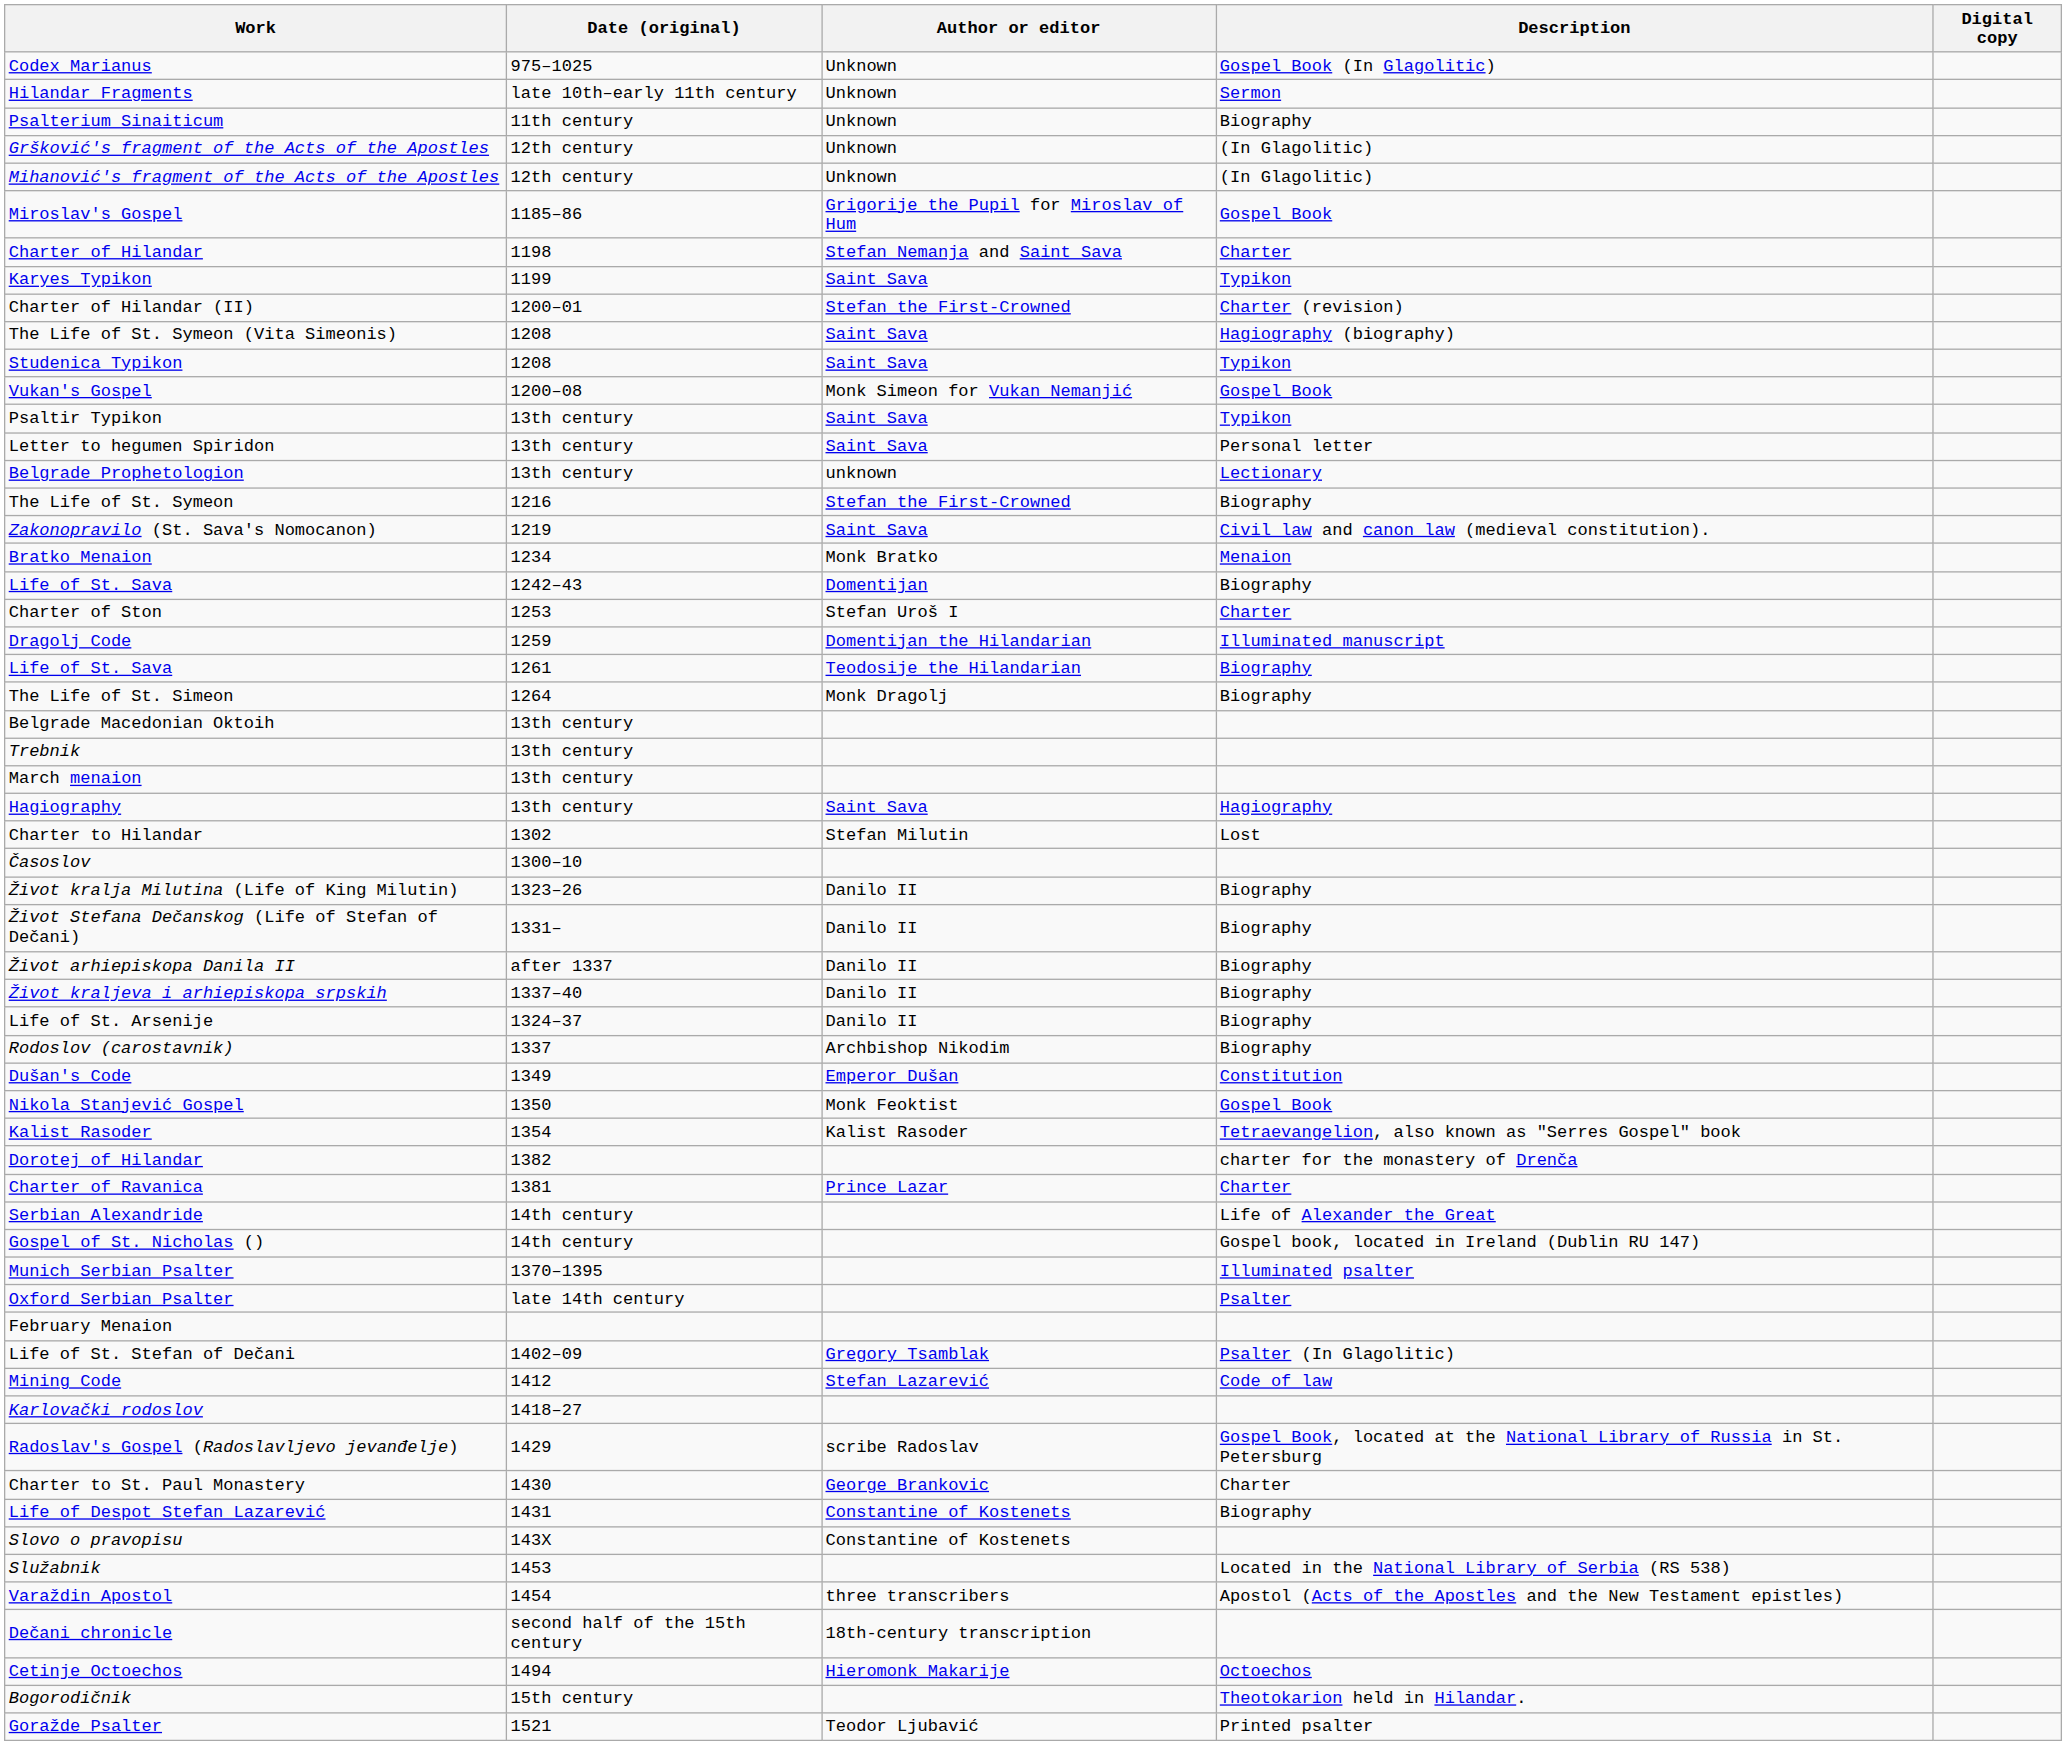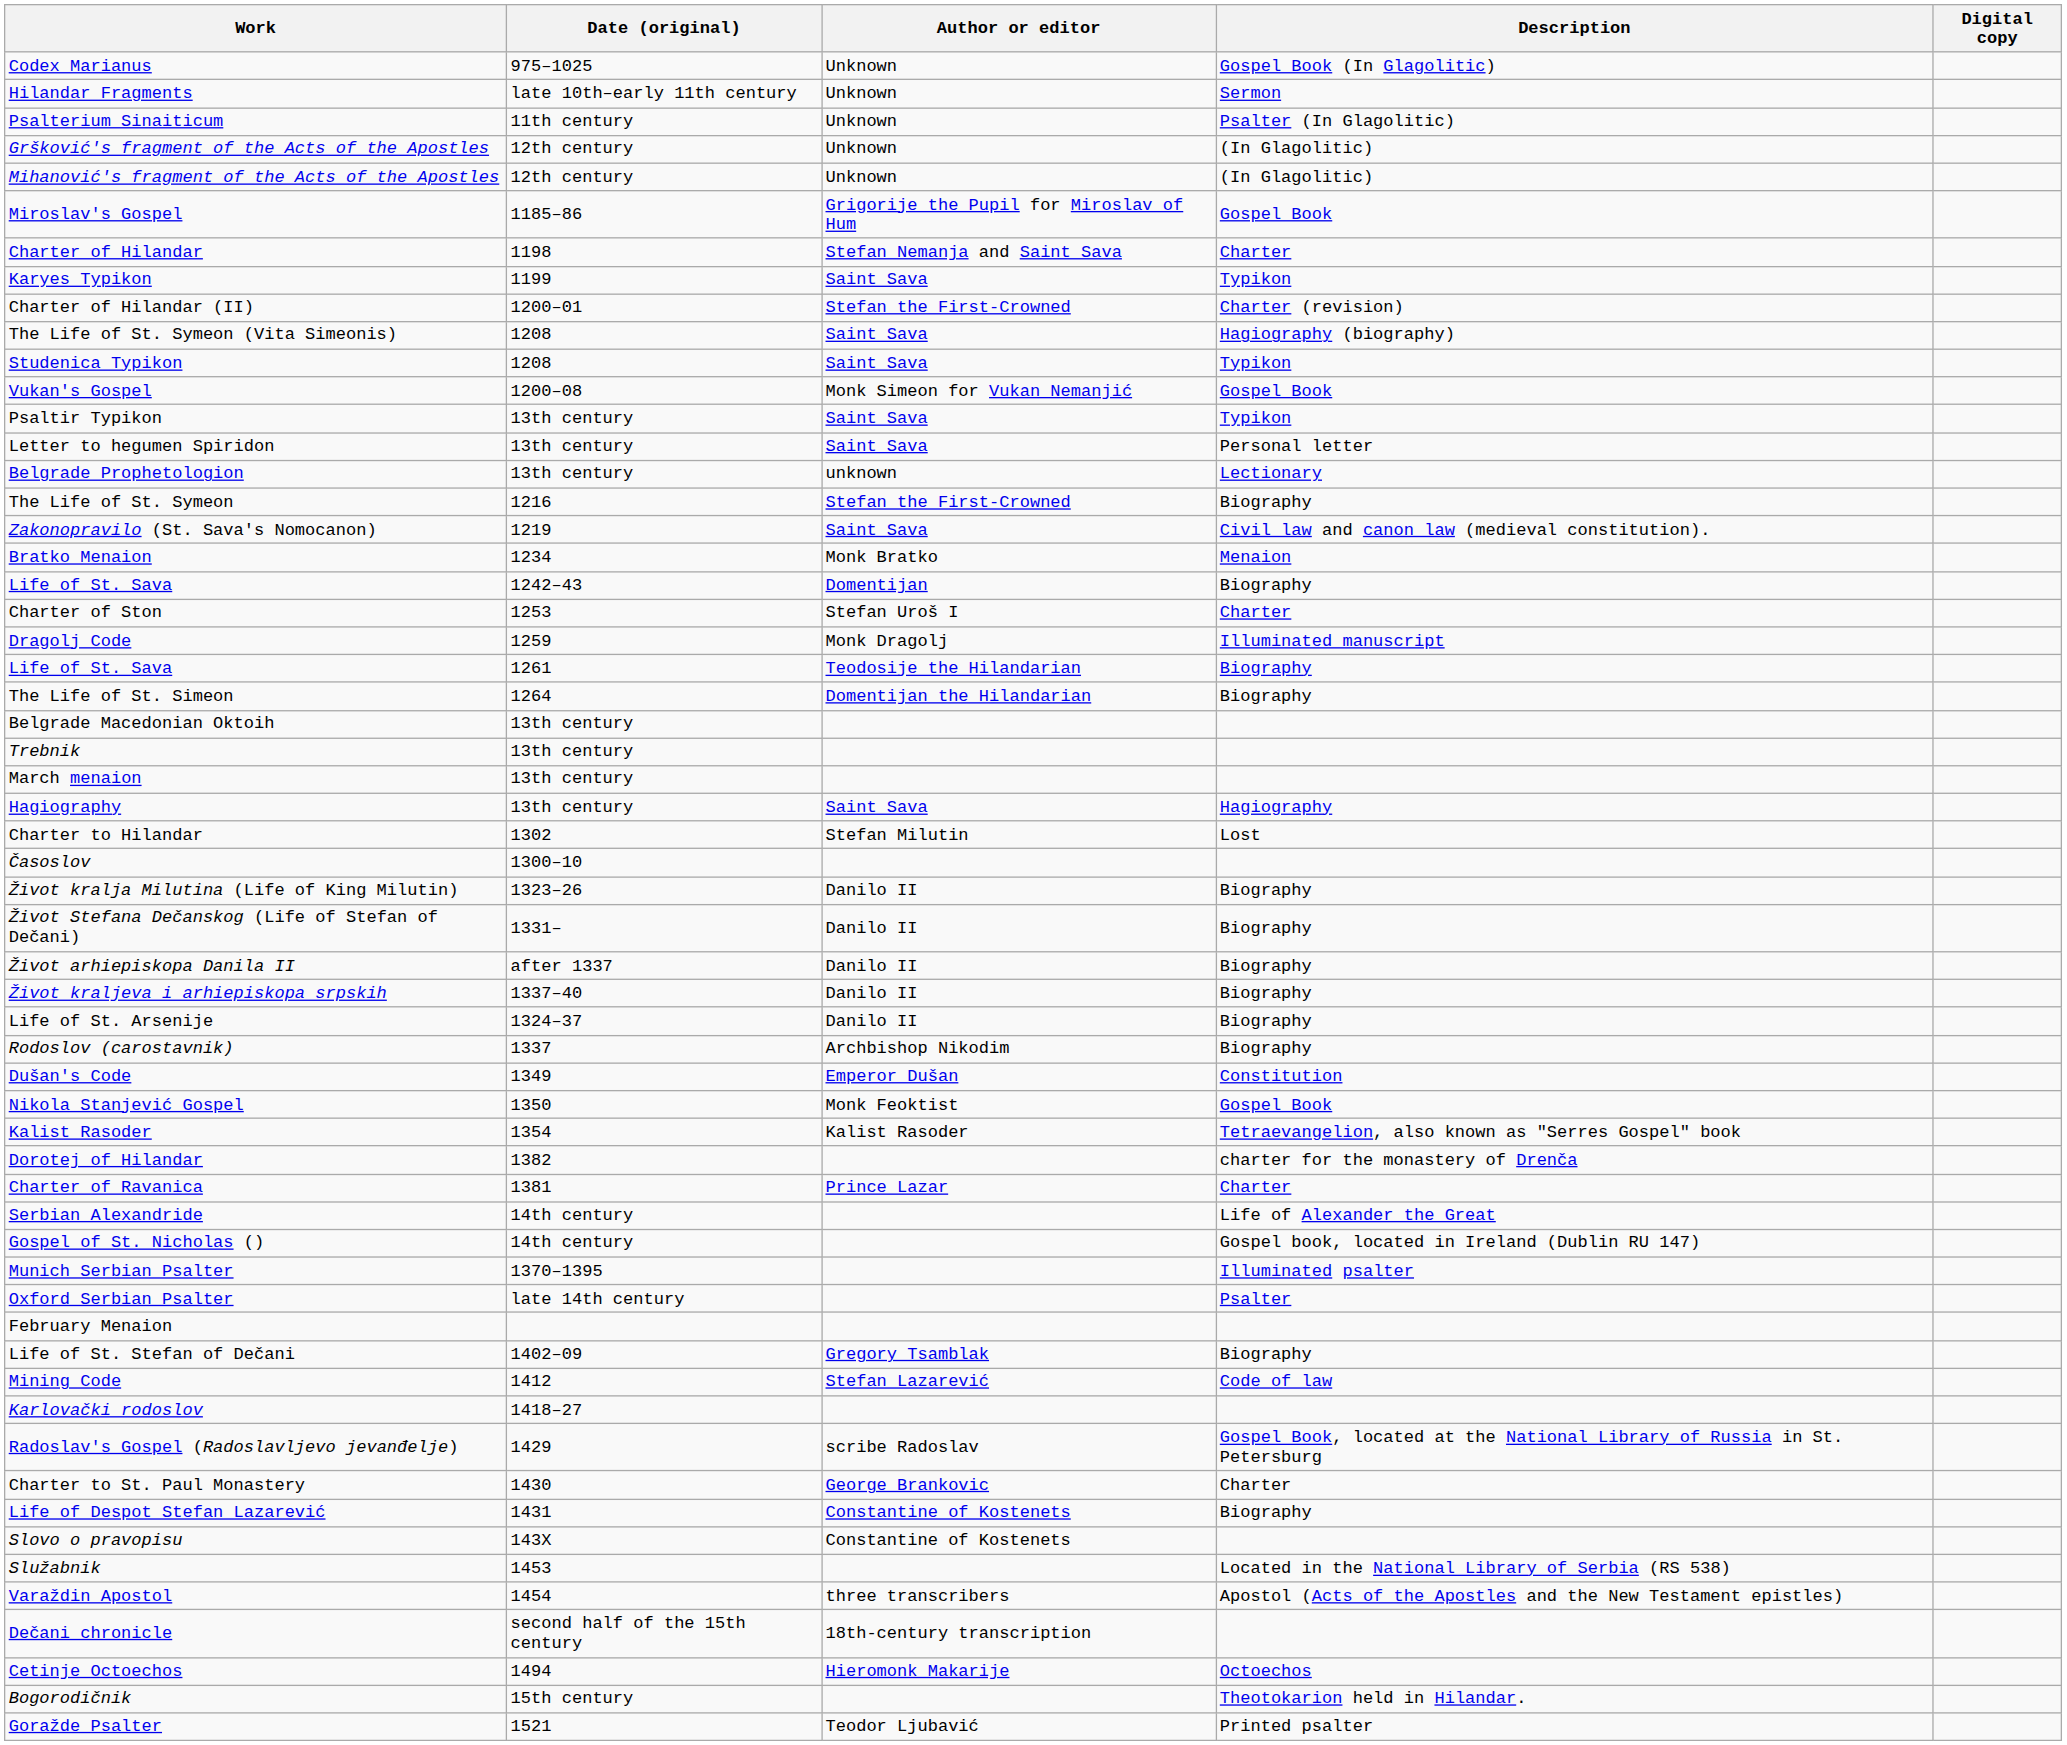 <table align="center" class="wikitable sortable">
 <tr>
 <th>Work</th>
 <th>Date (original)</th>
 <th>Author or editor</th>
 <th>Description</th>
 <th>Digital copy</th>
 </tr>
 <tr>
 <td><a href='#'>Codex Marianus</a> </td>
 <td>975–1025</td>
 <td>Unknown</td>
 <td><a href='#'>Gospel Book</a> (In <a href='#'>Glagolitic</a>)</td>
 <td></td>
 </tr>
 <tr>
 <td><a href='#'>Hilandar Fragments</a> </td>
 <td>late 10th–early 11th century</td>
 <td>Unknown</td>
 <td><a href='#'>Sermon</a></td>
 <td></td>
 </tr>
 <tr>
 <td><a href='#'>Psalterium Sinaiticum</a> </td>
 <td>11th century</td>
 <td>Unknown</td>
-<td>Biography</td>
+<td><a href='#'>Psalter</a> (In Glagolitic)</td>
 <td></td>
 </tr>
 <tr>
 <td><em><a href='#'>Gršković's fragment of the Acts of the Apostles</a></em></td>
 <td>12th century</td>
 <td>Unknown</td>
 <td>(In Glagolitic)</td>
 <td></td>
 </tr>
 <tr>
 <td><em><a href='#'>Mihanović's fragment of the Acts of the Apostles</a></em></td>
 <td>12th century</td>
 <td>Unknown</td>
 <td>(In Glagolitic)</td>
 <td></td>
 </tr>
 <tr>
 <td><a href='#'>Miroslav's Gospel</a> </td>
 <td>1185–86</td>
 <td><a href='#'>Grigorije the Pupil</a> for <a href='#'>Miroslav of Hum</a></td>
 <td><a href='#'>Gospel Book</a></td>
 <td></td>
 </tr>
 <tr>
 <td><a href='#'>Charter of Hilandar</a></td>
 <td>1198</td>
 <td><a href='#'>Stefan Nemanja</a> and <a href='#'>Saint Sava</a></td>
 <td><a href='#'>Charter</a></td>
 <td></td>
 </tr>
 <tr>
 <td><a href='#'>Karyes Typikon</a> </td>
 <td>1199</td>
 <td><a href='#'>Saint Sava</a></td>
 <td><a href='#'>Typikon</a></td>
 <td></td>
 </tr>
 <tr>
 <td>Charter of Hilandar (II) </td>
 <td>1200–01</td>
 <td><a href='#'>Stefan the First-Crowned</a></td>
 <td><a href='#'>Charter</a> (revision)</td>
 <td></td>
 </tr>
 <tr>
 <td>The Life of St. Symeon (Vita Simeonis)</td>
 <td>1208</td>
 <td><a href='#'>Saint Sava</a></td>
 <td><a href='#'>Hagiography</a> (biography)</td>
 <td></td>
 </tr>
 <tr>
 <td><a href='#'>Studenica Typikon</a> </td>
 <td>1208</td>
 <td><a href='#'>Saint Sava</a></td>
 <td><a href='#'>Typikon</a></td>
 <td></td>
 </tr>
 <tr>
 <td><a href='#'>Vukan's Gospel</a> </td>
 <td>1200–08</td>
 <td>Monk Simeon for <a href='#'>Vukan Nemanjić</a></td>
 <td><a href='#'>Gospel Book</a></td>
 <td></td>
 </tr>
 <tr>
 <td>Psaltir Typikon</td>
 <td>13th century</td>
 <td><a href='#'>Saint Sava</a></td>
 <td><a href='#'>Typikon</a></td>
 <td></td>
 </tr>
 <tr>
 <td>Letter to hegumen Spiridon</td>
 <td>13th century</td>
 <td><a href='#'>Saint Sava</a></td>
 <td>Personal letter</td>
 <td></td>
 </tr>
 <tr>
 <td><a href='#'>Belgrade Prophetologion</a></td>
 <td>13th century</td>
 <td>unknown</td>
 <td><a href='#'>Lectionary</a></td>
 <td></td>
 </tr>
 <tr>
 <td>The Life of St. Symeon</td>
 <td>1216</td>
 <td><a href='#'>Stefan the First-Crowned</a></td>
 <td>Biography</td>
 <td></td>
 </tr>
 <tr>
 <td><em><a href='#'>Zakonopravilo</a></em> (St. Sava's Nomocanon) </td>
 <td>1219</td>
 <td><a href='#'>Saint Sava</a></td>
 <td><a href='#'>Civil law</a> and <a href='#'>canon law</a> (medieval constitution).</td>
 <td></td>
 </tr>
 <tr>
 <td><a href='#'>Bratko Menaion</a></td>
 <td>1234</td>
 <td>Monk Bratko</td>
 <td><a href='#'>Menaion</a></td>
 <td></td>
 </tr>
 <tr>
 <td><a href='#'>Life of St. Sava</a></td>
 <td>1242–43</td>
 <td><a href='#'>Domentijan</a></td>
 <td>Biography</td>
 <td></td>
 </tr>
 <tr>
 <td>Charter of Ston</td>
 <td>1253</td>
 <td>Stefan Uroš I</td>
 <td><a href='#'>Charter</a></td>
 <td></td>
 </tr>
 <tr>
 <td><a href='#'>Dragolj Code</a></td>
 <td>1259</td>
-<td><a href='#'>Domentijan the Hilandarian</a></td>
+<td>Monk Dragolj</td>
 <td><a href='#'>Illuminated manuscript</a></td>
 <td></td>
 </tr>
 <tr>
 <td><a href='#'>Life of St. Sava</a> </td>
 <td>1261</td>
 <td><a href='#'>Teodosije the Hilandarian</a></td>
 <td><a href='#'>Biography</a></td>
 <td></td>
 </tr>
 <tr>
 <td>The Life of St. Simeon</td>
 <td>1264</td>
-<td>Monk Dragolj</td>
+<td><a href='#'>Domentijan the Hilandarian</a></td>
 <td>Biography</td>
 <td></td>
 </tr>
 <tr>
 <td>Belgrade Macedonian Oktoih</td>
 <td>13th century</td>
 <td></td>
 <td></td>
 <td></td>
 </tr>
 <tr>
 <td><em>Trebnik</em></td>
 <td>13th century</td>
 <td></td>
 <td></td>
 <td></td>
 </tr>
 <tr>
 <td>March <a href='#'>menaion</a></td>
 <td>13th century</td>
 <td></td>
 <td></td>
 <td></td>
 </tr>
 <tr>
 <td><a href='#'>Hagiography</a></td>
 <td>13th century</td>
 <td><a href='#'>Saint Sava</a></td>
 <td><a href='#'>Hagiography</a></td>
 <td></td>
 </tr>
 <tr>
 <td>Charter to Hilandar</td>
 <td>1302</td>
 <td>Stefan Milutin</td>
 <td>Lost</td>
 <td></td>
 </tr>
 <tr>
 <td><em>Časoslov</em></td>
 <td>1300–10</td>
 <td></td>
 <td></td>
 <td></td>
 </tr>
 <tr>
 <td><em>Život kralja Milutina</em> (Life of King Milutin)</td>
 <td>1323–26</td>
 <td>Danilo II</td>
 <td>Biography</td>
 <td></td>
 </tr>
 <tr>
 <td><em>Život Stefana Dečanskog</em> (Life of Stefan of Dečani)</td>
 <td>1331–</td>
 <td>Danilo II</td>
 <td>Biography</td>
 <td></td>
 </tr>
 <tr>
 <td><em>Život arhiepiskopa Danila II</em></td>
 <td>after 1337</td>
 <td>Danilo II</td>
 <td>Biography</td>
 <td></td>
 </tr>
 <tr>
 <td><em><a href='#'>Život kraljeva i arhiepiskopa srpskih</a></em></td>
 <td>1337–40</td>
 <td>Danilo II</td>
 <td>Biography</td>
 <td></td>
 </tr>
 <tr>
 <td>Life of St. Arsenije</td>
 <td>1324–37</td>
 <td>Danilo II</td>
 <td>Biography</td>
 <td></td>
 </tr>
 <tr>
 <td><em>Rodoslov (carostavnik)</em></td>
 <td>1337</td>
 <td>Archbishop Nikodim</td>
 <td>Biography</td>
 <td></td>
 </tr>
 <tr>
 <td><a href='#'>Dušan's Code</a></td>
 <td>1349</td>
 <td><a href='#'>Emperor Dušan</a></td>
 <td><a href='#'>Constitution</a></td>
 <td></td>
 </tr>
 <tr>
 <td><a href='#'>Nikola Stanjević Gospel</a></td>
 <td>1350</td>
 <td>Monk Feoktist</td>
 <td><a href='#'>Gospel Book</a></td>
 <td></td>
 </tr>
 <tr>
 <td><a href='#'>Kalist Rasoder</a></td>
 <td>1354</td>
 <td>Kalist Rasoder</td>
 <td><a href='#'>Tetraevangelion</a>, also known as "Serres Gospel" book</td>
 <td></td>
 </tr>
 <tr>
 <td><a href='#'>Dorotej of Hilandar</a></td>
 <td>1382</td>
 <td></td>
 <td>charter for the monastery of <a href='#'>Drenča</a></td>
 <td></td>
 </tr>
 <tr>
 <td><a href='#'>Charter of Ravanica</a></td>
 <td>1381</td>
 <td><a href='#'>Prince Lazar</a></td>
 <td><a href='#'>Charter</a></td>
 <td></td>
 </tr>
 <tr>
 <td><a href='#'>Serbian Alexandride</a></td>
 <td>14th century</td>
 <td></td>
 <td>Life of <a href='#'>Alexander the Great</a></td>
 <td></td>
 </tr>
 <tr>
 <td><a href='#'>Gospel of St. Nicholas</a> ()</td>
 <td>14th century</td>
 <td></td>
 <td>Gospel book, located in Ireland (Dublin RU 147)</td>
 <td></td>
 </tr>
 <tr>
 <td><a href='#'>Munich Serbian Psalter</a></td>
 <td>1370–1395</td>
 <td></td>
 <td><a href='#'>Illuminated</a> <a href='#'>psalter</a></td>
 <td></td>
 </tr>
 <tr>
 <td><a href='#'>Oxford Serbian Psalter</a></td>
 <td>late 14th century</td>
 <td></td>
 <td><a href='#'>Psalter</a></td>
 <td></td>
 </tr>
 <tr>
 <td>February Menaion</td>
 <td></td>
 <td></td>
 <td></td>
 <td></td>
 </tr>
 <tr>
 <td>Life of St. Stefan of Dečani</td>
 <td>1402–09</td>
 <td><a href='#'>Gregory Tsamblak</a></td>
-<td><a href='#'>Psalter</a> (In Glagolitic)</td>
+<td>Biography</td>
 <td></td>
 </tr>
 <tr>
 <td><a href='#'>Mining Code</a></td>
 <td>1412</td>
 <td><a href='#'>Stefan Lazarević</a></td>
 <td><a href='#'>Code of law</a></td>
 <td></td>
 </tr>
 <tr>
 <td><em><a href='#'>Karlovački rodoslov</a></em></td>
 <td>1418–27</td>
 <td></td>
 <td></td>
 <td></td>
 </tr>
 <tr>
 <td><a href='#'>Radoslav's Gospel</a> (<em>Radoslavljevo jevanđelje</em>)</td>
 <td>1429</td>
 <td>scribe Radoslav</td>
 <td><a href='#'>Gospel Book</a>, located at the <a href='#'>National Library of Russia</a> in St. Petersburg</td>
 <td></td>
 </tr>
 <tr>
 <td>Charter to St. Paul Monastery</td>
 <td>1430</td>
 <td><a href='#'>George Brankovic</a></td>
 <td>Charter</td>
 <td></td>
 </tr>
 <tr>
 <td><a href='#'>Life of Despot Stefan Lazarević</a></td>
 <td>1431</td>
 <td><a href='#'>Constantine of Kostenets</a></td>
 <td>Biography</td>
 <td></td>
 </tr>
 <tr>
 <td><em>Slovo o pravopisu</em></td>
 <td>143X</td>
 <td>Constantine of Kostenets</td>
 <td></td>
 <td></td>
 </tr>
 <tr>
 <td><em>Služabnik</em></td>
 <td>1453</td>
 <td></td>
 <td>Located in the <a href='#'>National Library of Serbia</a> (RS 538)</td>
 <td></td>
 </tr>
 <tr>
 <td><a href='#'>Varaždin Apostol</a></td>
 <td>1454</td>
 <td>three transcribers</td>
 <td>Apostol (<a href='#'>Acts of the Apostles</a> and the New Testament epistles)</td>
 <td></td>
 </tr>
 <tr>
 <td><a href='#'>Dečani chronicle</a></td>
 <td>second half of the 15th century</td>
 <td>18th-century transcription</td>
 <td></td>
 <td></td>
 </tr>
 <tr>
 <td><a href='#'>Cetinje Octoechos</a></td>
 <td>1494</td>
 <td><a href='#'>Hieromonk Makarije</a></td>
 <td><a href='#'>Octoechos</a></td>
 <td></td>
 </tr>
 <tr>
 <td><em>Bogorodičnik</em></td>
 <td>15th century</td>
 <td></td>
 <td><a href='#'>Theotokarion</a> held in <a href='#'>Hilandar</a>.</td>
 <td></td>
 </tr>
 <tr>
 <td><a href='#'>Goražde Psalter</a></td>
 <td>1521</td>
 <td>Teodor Ljubavić</td>
 <td>Printed psalter</td>
 <td></td>
 </tr>
 </table>
